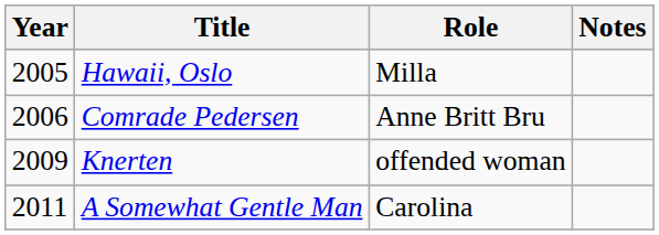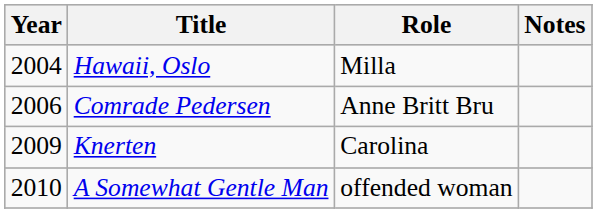 <table class="wikitable sortable">
 <tr>
 <th>Year</th>
 <th>Title</th>
 <th>Role</th>
 <th class="unsortable">Notes</th>
 </tr>
 <tr>
-<td>2005</td>
+<td>2004</td>
 <td><em><a href='#'>Hawaii, Oslo</a></em></td>
 <td>Milla</td>
 <td></td>
 </tr>
 <tr>
 <td>2006</td>
 <td><em><a href='#'>Comrade Pedersen</a></em></td>
 <td>Anne Britt Bru</td>
 <td></td>
 </tr>
 <tr>
 <td>2009</td>
 <td><em><a href='#'>Knerten</a></em></td>
+<td>Carolina</td>
+<td></td>
+</tr>
+<tr>
+<td>2010</td>
+<td><em><a href='#'>A Somewhat Gentle Man</a></em></td>
 <td>offended woman</td>
 <td></td>
 </tr>
-<tr>
-<td>2011</td>
-<td><em><a href='#'>A Somewhat Gentle Man</a></em></td>
-<td>Carolina</td>
-<td></td>
-</tr>
 </table>
